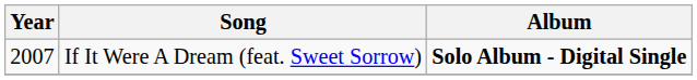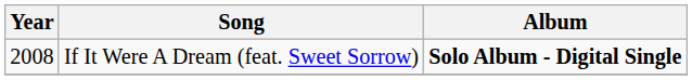 <table class="wikitable sortable plainrowheaders" style="text-align:center;">
 <tr>
 <th scope="col">Year</th>
 <th scope="col">Song</th>
 <th scope="col">Album</th>
 </tr>
 <tr>
-<td rowspan="1">2007</td>
+<td rowspan="1">2008</td>
 <td>If It Were A Dream (feat. <a href='#'>Sweet Sorrow</a>)</td>
 <td><strong>Solo Album - Digital Single</strong></td>
 </tr>
 <tr>
 </tr>
 </table>
